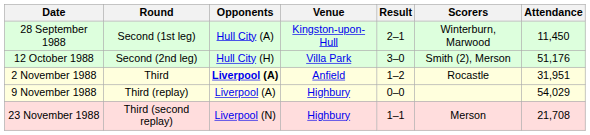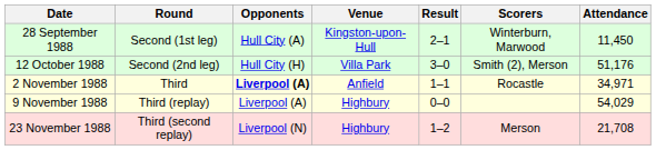 <table class="wikitable" style="text-align:center">
 <tr>
 <th>Date</th>
 <th>Round</th>
 <th>Opponents</th>
 <th>Venue</th>
 <th>Result</th>
 <th>Scorers</th>
 <th>Attendance</th>
 </tr>
 <tr bgcolor="#ddffdd">
 <td>28 September 1988</td>
 <td>Second (1st leg)</td>
 <td><a href='#'>Hull City</a> (A)</td>
 <td><a href='#'>Kingston-upon-Hull</a></td>
 <td>2–1</td>
 <td>Winterburn, Marwood</td>
 <td>11,450</td>
 </tr>
 <tr bgcolor="#ddffdd">
 <td>12 October 1988</td>
 <td>Second (2nd leg)</td>
 <td><a href='#'>Hull City</a> (H)</td>
 <td><a href='#'>Villa Park</a></td>
 <td>3–0</td>
 <td>Smith (2), Merson</td>
 <td>51,176</td>
 </tr>
 <tr bgcolor="#ffffdd">
 <td>2 November 1988</td>
 <td>Third</td>
 <td><strong><a href='#'>Liverpool</a> (A)</strong></td>
 <td><a href='#'>Anfield</a></td>
-<td>1–2</td>
+<td>1–1</td>
 <td>Rocastle</td>
-<td>31,951</td>
+<td>34,971</td>
 </tr>
 <tr bgcolor="#ffffdd">
 <td>9 November 1988</td>
 <td>Third (replay)</td>
 <td><a href='#'>Liverpool</a> (A)</td>
 <td><a href='#'>Highbury</a></td>
 <td>0–0</td>
 <td></td>
 <td>54,029</td>
 </tr>
 <tr bgcolor="#ffdddd">
 <td>23 November 1988</td>
 <td>Third (second replay)</td>
 <td><a href='#'>Liverpool</a> (N)</td>
 <td><a href='#'>Highbury</a></td>
-<td>1–1</td>
+<td>1–2</td>
 <td>Merson</td>
 <td>21,708</td>
 </tr>
 </table>
